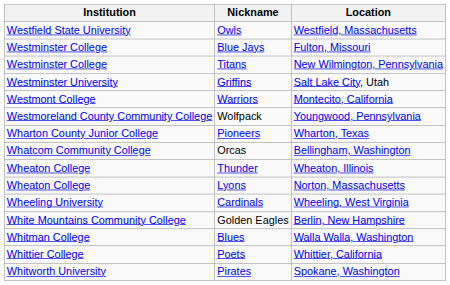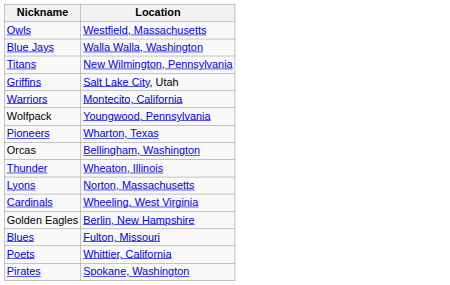 <table class="wikitable">
 <tr>
-<th>Institution</th>
 <th>Nickname</th>
 <th>Location</th>
 </tr>
 <tr>
-<td><a href='#'>Westfield State University</a></td>
 <td><a href='#'>Owls</a></td>
 <td><a href='#'>Westfield, Massachusetts</a></td>
 </tr>
 <tr>
-<td><a href='#'>Westminster College</a></td>
 <td><a href='#'>Blue Jays</a></td>
-<td><a href='#'>Fulton, Missouri</a></td>
+<td><a href='#'>Walla Walla, Washington</a></td>
 </tr>
 <tr>
-<td><a href='#'>Westminster College</a></td>
 <td><a href='#'>Titans</a></td>
 <td><a href='#'>New Wilmington, Pennsylvania</a></td>
 </tr>
 <tr>
-<td><a href='#'>Westminster University</a></td>
 <td><a href='#'>Griffins</a></td>
 <td><a href='#'>Salt Lake City</a>, Utah</td>
 </tr>
 <tr>
-<td><a href='#'>Westmont College</a></td>
 <td><a href='#'>Warriors</a></td>
 <td><a href='#'>Montecito, California</a></td>
 </tr>
 <tr>
-<td><a href='#'>Westmoreland County Community College</a></td>
 <td>Wolfpack</td>
 <td><a href='#'>Youngwood, Pennsylvania</a></td>
 </tr>
 <tr>
-<td><a href='#'>Wharton County Junior College</a></td>
 <td><a href='#'>Pioneers</a></td>
 <td><a href='#'>Wharton, Texas</a></td>
 </tr>
 <tr>
-<td><a href='#'>Whatcom Community College</a></td>
 <td>Orcas</td>
 <td><a href='#'>Bellingham, Washington</a></td>
 </tr>
 <tr>
-<td><a href='#'>Wheaton College</a></td>
 <td><a href='#'>Thunder</a></td>
 <td><a href='#'>Wheaton, Illinois</a></td>
 </tr>
 <tr>
-<td><a href='#'>Wheaton College</a></td>
 <td><a href='#'>Lyons</a></td>
 <td><a href='#'>Norton, Massachusetts</a></td>
 </tr>
 <tr>
-<td><a href='#'>Wheeling University</a></td>
 <td><a href='#'>Cardinals</a></td>
 <td><a href='#'>Wheeling, West Virginia</a></td>
 </tr>
 <tr>
-<td><a href='#'>White Mountains Community College</a></td>
 <td>Golden Eagles</td>
 <td><a href='#'>Berlin, New Hampshire</a></td>
 </tr>
 <tr>
-<td><a href='#'>Whitman College</a></td>
 <td><a href='#'>Blues</a></td>
-<td><a href='#'>Walla Walla, Washington</a></td>
+<td><a href='#'>Fulton, Missouri</a></td>
 </tr>
 <tr>
-<td><a href='#'>Whittier College</a></td>
 <td><a href='#'>Poets</a></td>
 <td><a href='#'>Whittier, California</a></td>
 </tr>
 <tr>
-<td><a href='#'>Whitworth University</a></td>
 <td><a href='#'>Pirates</a></td>
 <td><a href='#'>Spokane, Washington</a></td>
 </tr>
 </table>
